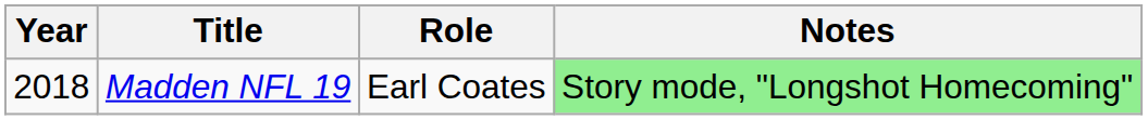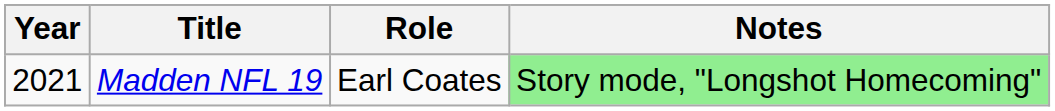 <table class="wikitable sortable">
 <tr>
 <th>Year</th>
 <th>Title</th>
 <th>Role</th>
 <th class="unsortable">Notes</th>
 </tr>
 <tr>
-<td>2018</td>
+<td>2021</td>
 <td><em><a href='#'>Madden NFL 19</a></em></td>
 <td>Earl Coates</td>
 <td style="background: lightgreen;">Story mode, "Longshot Homecoming"</td>
 </tr>
 </table>
